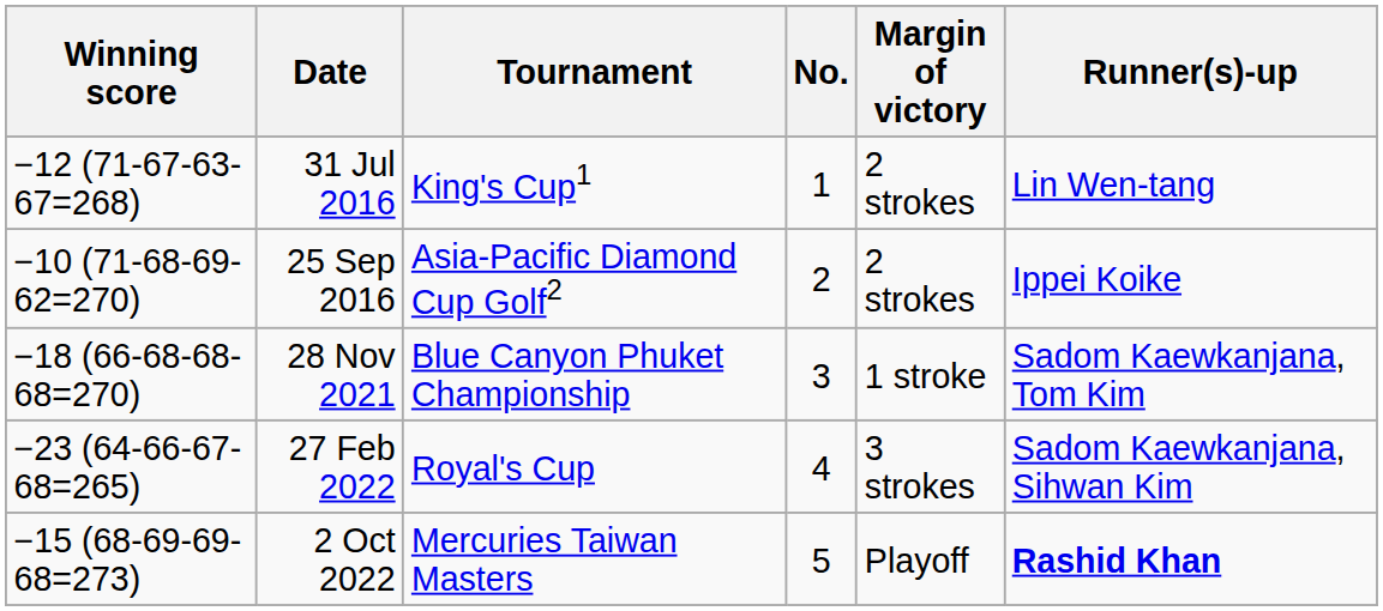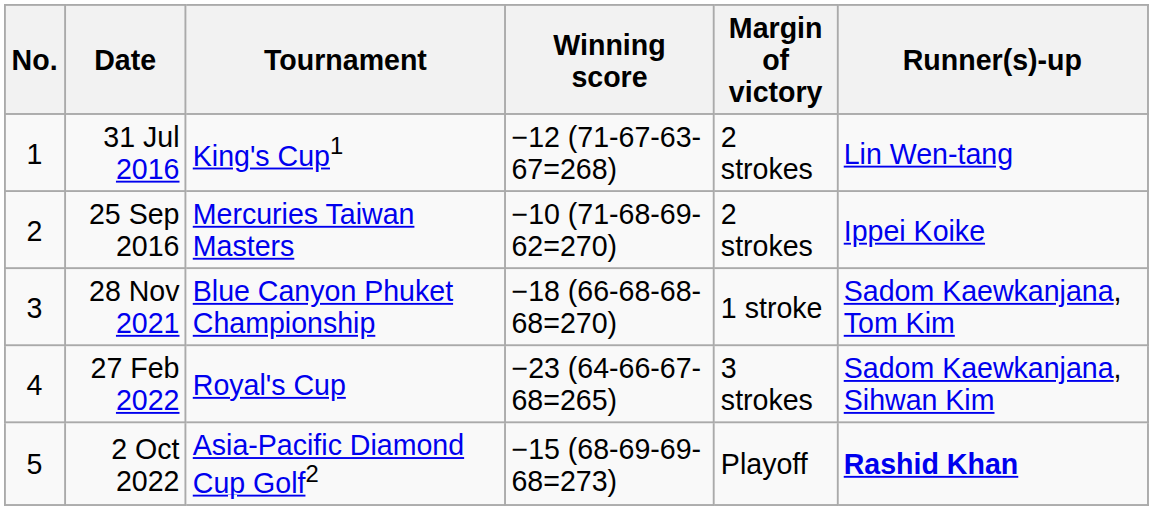 <table class="wikitable" style="font-size:95%;">
 <tr>
-<th>Winning score</th>
+<th>No.</th>
 <th>Date</th>
 <th>Tournament</th>
-<th>No.</th>
+<th>Winning score</th>
 <th>Margin of<br>victory</th>
 <th>Runner(s)-up</th>
 </tr>
 <tr>
-<td>−12 (71-67-63-67=268)</td>
+<td align=center>1</td>
 <td align=right>31 Jul <a href='#'>2016</a></td>
 <td><a href='#'>King's Cup</a><sup>1</sup></td>
-<td align=center>1</td>
+<td>−12 (71-67-63-67=268)</td>
 <td>2 strokes</td>
 <td> <a href='#'>Lin Wen-tang</a></td>
 </tr>
 <tr>
+<td align=center>2</td>
+<td align=right>25 Sep 2016</td>
+<td><a href='#'>Mercuries Taiwan Masters</a></td>
 <td>−10 (71-68-69-62=270)</td>
-<td align=right>25 Sep 2016</td>
-<td><a href='#'>Asia-Pacific Diamond Cup Golf</a><sup>2</sup></td>
-<td align=center>2</td>
 <td>2 strokes</td>
 <td> <a href='#'>Ippei Koike</a></td>
 </tr>
 <tr>
-<td>−18 (66-68-68-68=270)</td>
+<td align=center>3</td>
 <td align=right>28 Nov <a href='#'>2021</a></td>
 <td><a href='#'>Blue Canyon Phuket Championship</a></td>
-<td align=center>3</td>
+<td>−18 (66-68-68-68=270)</td>
 <td>1 stroke</td>
 <td> <a href='#'>Sadom Kaewkanjana</a>,  <a href='#'>Tom Kim</a></td>
 </tr>
 <tr>
-<td>−23 (64-66-67-68=265)</td>
+<td align=center>4</td>
 <td align=right>27 Feb <a href='#'>2022</a></td>
 <td><a href='#'>Royal's Cup</a></td>
-<td align=center>4</td>
+<td>−23 (64-66-67-68=265)</td>
 <td>3 strokes</td>
 <td> <a href='#'>Sadom Kaewkanjana</a>,  <a href='#'>Sihwan Kim</a></td>
 </tr>
 <tr>
+<td align=center>5</td>
+<td align=right>2 Oct 2022</td>
+<td><a href='#'>Asia-Pacific Diamond Cup Golf</a><sup>2</sup></td>
 <td>−15 (68-69-69-68=273)</td>
-<td align=right>2 Oct 2022</td>
-<td><a href='#'>Mercuries Taiwan Masters</a></td>
-<td align=center>5</td>
 <td>Playoff</td>
 <td><strong> <a href='#'>Rashid Khan</a></strong></td>
 </tr>
 </table>
